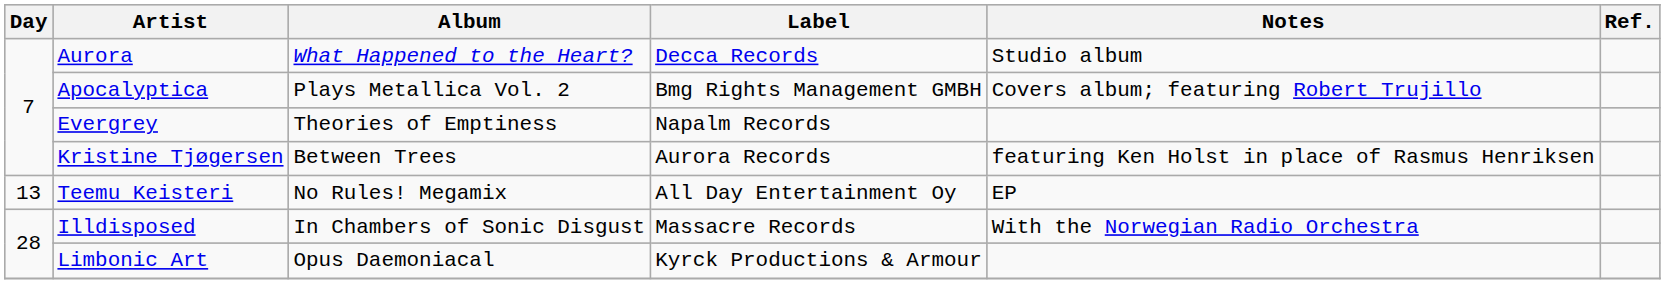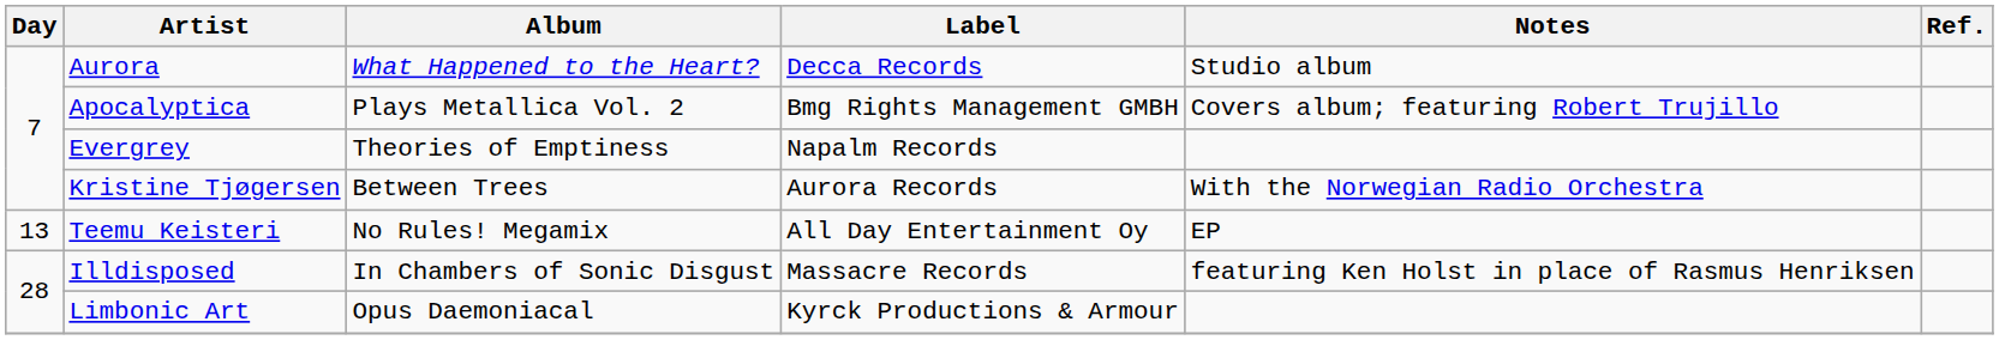 <table class="wikitable" id="table_June">
 <tr>
 <th>Day</th>
 <th>Artist</th>
 <th>Album</th>
 <th>Label</th>
 <th>Notes</th>
 <th>Ref.</th>
 </tr>
 <tr>
 <td style="text-align:center;" rowspan="4">7</td>
 <td><a href='#'>Aurora</a></td>
 <td><em><a href='#'>What Happened to the Heart?</a></td>
 <td><a href='#'>Decca Records</a></td>
 <td>Studio album</td>
 <td></td>
 </tr>
 <tr>
 <td><a href='#'>Apocalyptica</a></td>
 <td></em>Plays Metallica Vol. 2<em></td>
 <td>Bmg Rights Management GMBH</td>
 <td>Covers album; featuring <a href='#'>Robert Trujillo</a></td>
 <td></td>
 </tr>
 <tr>
 <td><a href='#'>Evergrey</a></td>
 <td></em>Theories of Emptiness<em></td>
 <td>Napalm Records</td>
 <td></td>
 <td></td>
 </tr>
 <tr>
 <td><a href='#'>Kristine Tjøgersen</a></td>
 <td></em>Between Trees<em></td>
 <td>Aurora Records</td>
-<td>featuring Ken Holst in place of Rasmus Henriksen</td>
+<td>With the <a href='#'>Norwegian Radio Orchestra</a></td>
 <td></td>
 </tr>
 <tr>
 <td style="text-align:center;" rowspan="1">13</td>
 <td><a href='#'>Teemu Keisteri</a></td>
 <td></em>No Rules! Megamix<em></td>
 <td>All Day Entertainment Oy</td>
 <td>EP</td>
 <td></td>
 </tr>
 <tr>
 <td style="text-align:center;" rowspan="2">28</td>
 <td><a href='#'>Illdisposed</a></td>
 <td></em>In Chambers of Sonic Disgust<em></td>
 <td>Massacre Records</td>
-<td>With the <a href='#'>Norwegian Radio Orchestra</a></td>
+<td>featuring Ken Holst in place of Rasmus Henriksen</td>
 <td></td>
 </tr>
 <tr>
 <td><a href='#'>Limbonic Art</a></td>
 <td></em>Opus Daemoniacal<em></td>
 <td>Kyrck Productions & Armour</td>
 <td></td>
 <td></td>
 </tr>
 <tr>
 </tr>
 </table>
